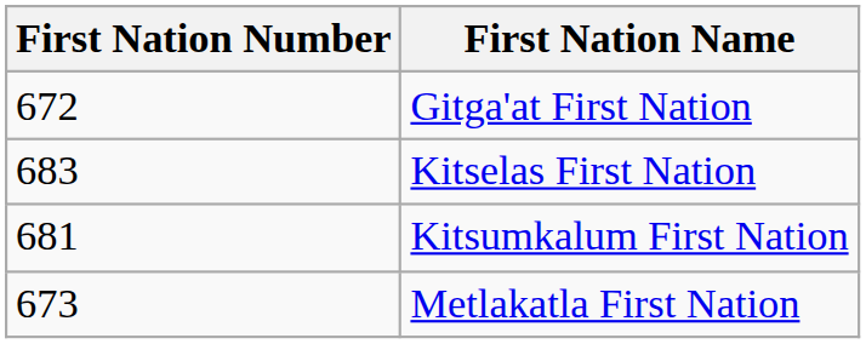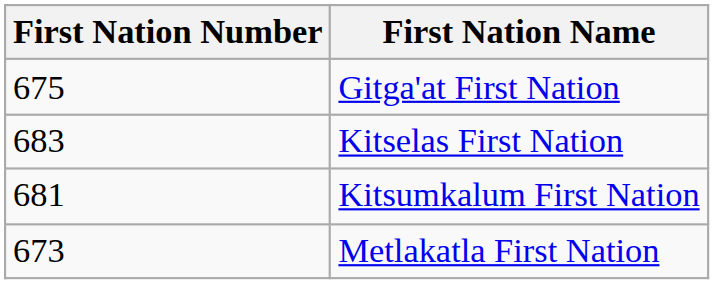 <table class="wikitable">
 <tr>
 <th>First Nation Number</th>
 <th>First Nation Name</th>
 </tr>
 <tr>
-<td>672</td>
+<td>675</td>
 <td><a href='#'>Gitga'at First Nation</a></td>
 </tr>
 <tr>
 <td>683</td>
 <td><a href='#'>Kitselas First Nation</a></td>
 </tr>
 <tr>
 <td>681</td>
 <td><a href='#'>Kitsumkalum First Nation</a></td>
 </tr>
 <tr>
 <td>673</td>
 <td><a href='#'>Metlakatla First Nation</a></td>
 </tr>
 </table>
